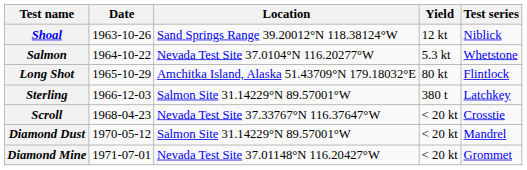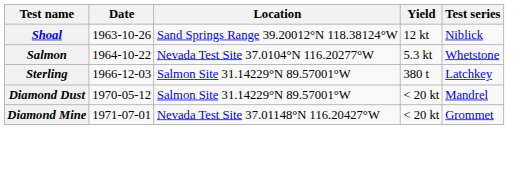 <table class="wikitable">
 <tr>
 <th>Test name</th>
 <th>Date</th>
 <th>Location</th>
 <th>Yield</th>
 <th>Test series</th>
 </tr>
 <tr>
 <th><em><a href='#'>Shoal</a></em></th>
 <td>1963-10-26</td>
 <td><a href='#'>Sand Springs Range</a> 39.20012°N 118.38124°W</td>
 <td>12 kt</td>
 <td><a href='#'>Niblick</a></td>
 </tr>
 <tr>
 <th><em>Salmon</em></th>
 <td>1964-10-22</td>
 <td><a href='#'>Nevada Test Site</a> 37.0104°N 116.20277°W</td>
 <td>5.3 kt</td>
 <td><a href='#'>Whetstone</a></td>
 </tr>
 <tr>
-<th><em>Long Shot</em></th>
-<td>1965-10-29</td>
-<td><a href='#'>Amchitka Island, Alaska</a> 51.43709°N 179.18032°E</td>
-<td>80 kt</td>
-<td><a href='#'>Flintlock</a></td>
-</tr>
-<tr>
 <th><em>Sterling</em></th>
 <td>1966-12-03</td>
 <td><a href='#'>Salmon Site</a> 31.14229°N 89.57001°W</td>
 <td>380 t</td>
 <td><a href='#'>Latchkey</a></td>
-</tr>
-<tr>
-<th><em>Scroll</em></th>
-<td>1968-04-23</td>
-<td><a href='#'>Nevada Test Site</a> 37.33767°N 116.37647°W</td>
-<td>< 20 kt</td>
-<td><a href='#'>Crosstie</a></td>
 </tr>
 <tr>
 <th><em>Diamond Dust</em></th>
 <td>1970-05-12</td>
 <td><a href='#'>Salmon Site</a> 31.14229°N 89.57001°W</td>
 <td>< 20 kt</td>
 <td><a href='#'>Mandrel</a></td>
 </tr>
 <tr>
 <th><em>Diamond Mine</em></th>
 <td>1971-07-01</td>
 <td><a href='#'>Nevada Test Site</a> 37.01148°N 116.20427°W</td>
 <td>< 20 kt</td>
 <td><a href='#'>Grommet</a></td>
 </tr>
 </table>
